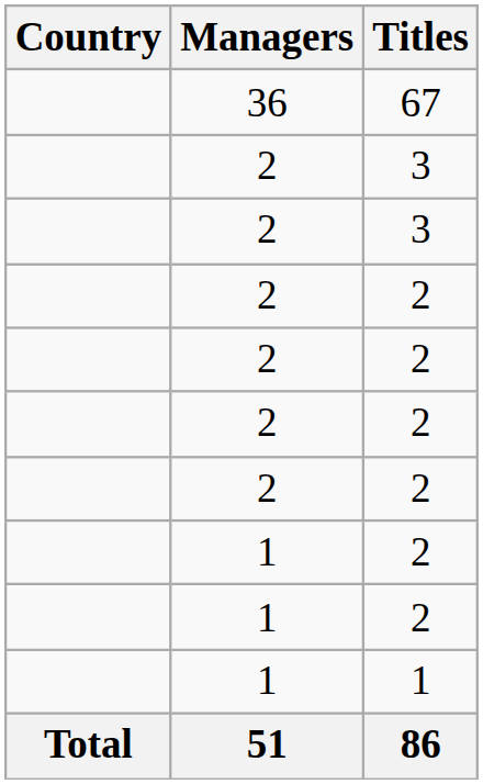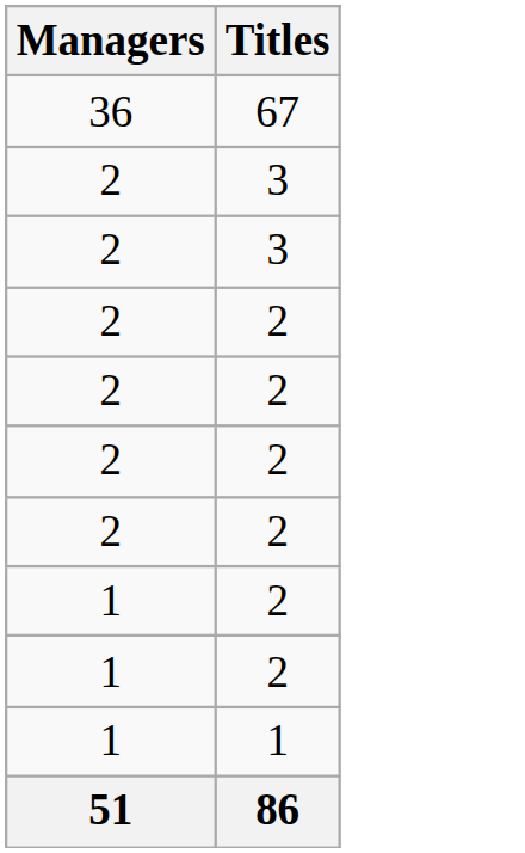 <table class="sortable wikitable">
 <tr>
-<th>Country</th>
 <th>Managers</th>
 <th>Titles</th>
 </tr>
 <tr>
-<td></td>
 <td align=center>36</td>
 <td align=center>67</td>
 </tr>
 <tr>
-<td></td>
 <td align=center>2</td>
 <td align=center>3</td>
 </tr>
 <tr>
-<td></td>
 <td align=center>2</td>
 <td align=center>3</td>
 </tr>
 <tr>
-<td></td>
 <td align=center>2</td>
 <td align=center>2</td>
 </tr>
 <tr>
-<td></td>
 <td align=center>2</td>
 <td align=center>2</td>
 </tr>
 <tr>
-<td></td>
 <td align=center>2</td>
 <td align=center>2</td>
 </tr>
 <tr>
-<td></td>
 <td align=center>2</td>
 <td align=center>2</td>
 </tr>
 <tr>
-<td></td>
 <td align=center>1</td>
 <td align=center>2</td>
 </tr>
 <tr>
-<td></td>
 <td align=center>1</td>
 <td align=center>2</td>
 </tr>
 <tr>
-<td></td>
 <td align=center>1</td>
 <td align=center>1</td>
 </tr>
 <tr>
-<th>Total</th>
 <th align=center>51</th>
 <th align=center>86</th>
 </tr>
 </table>
